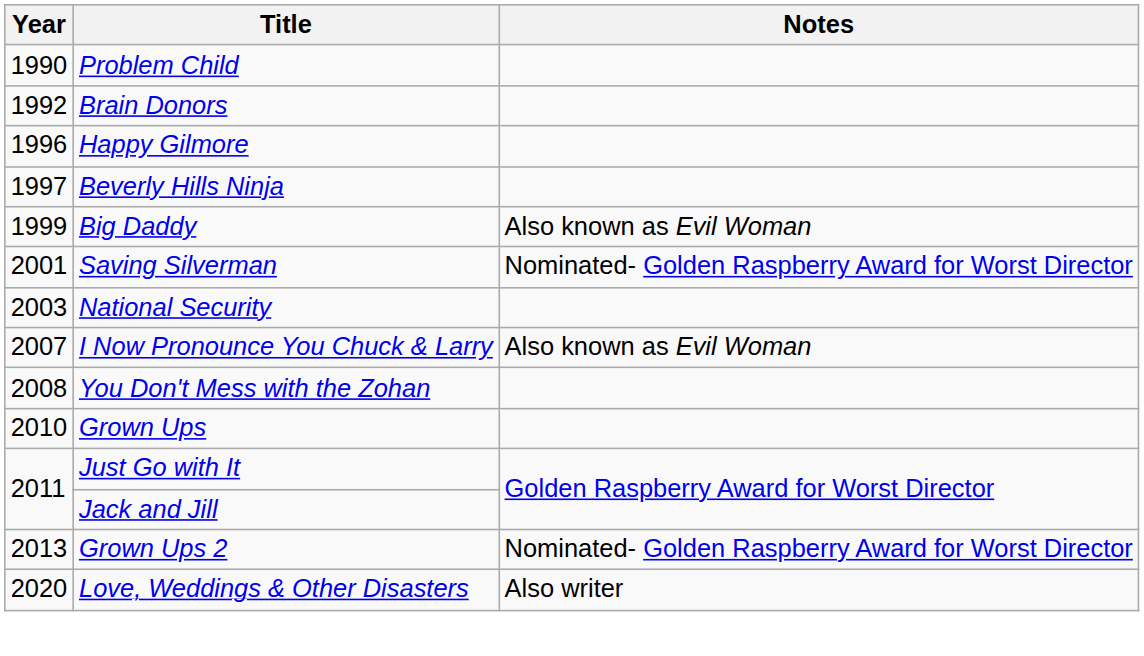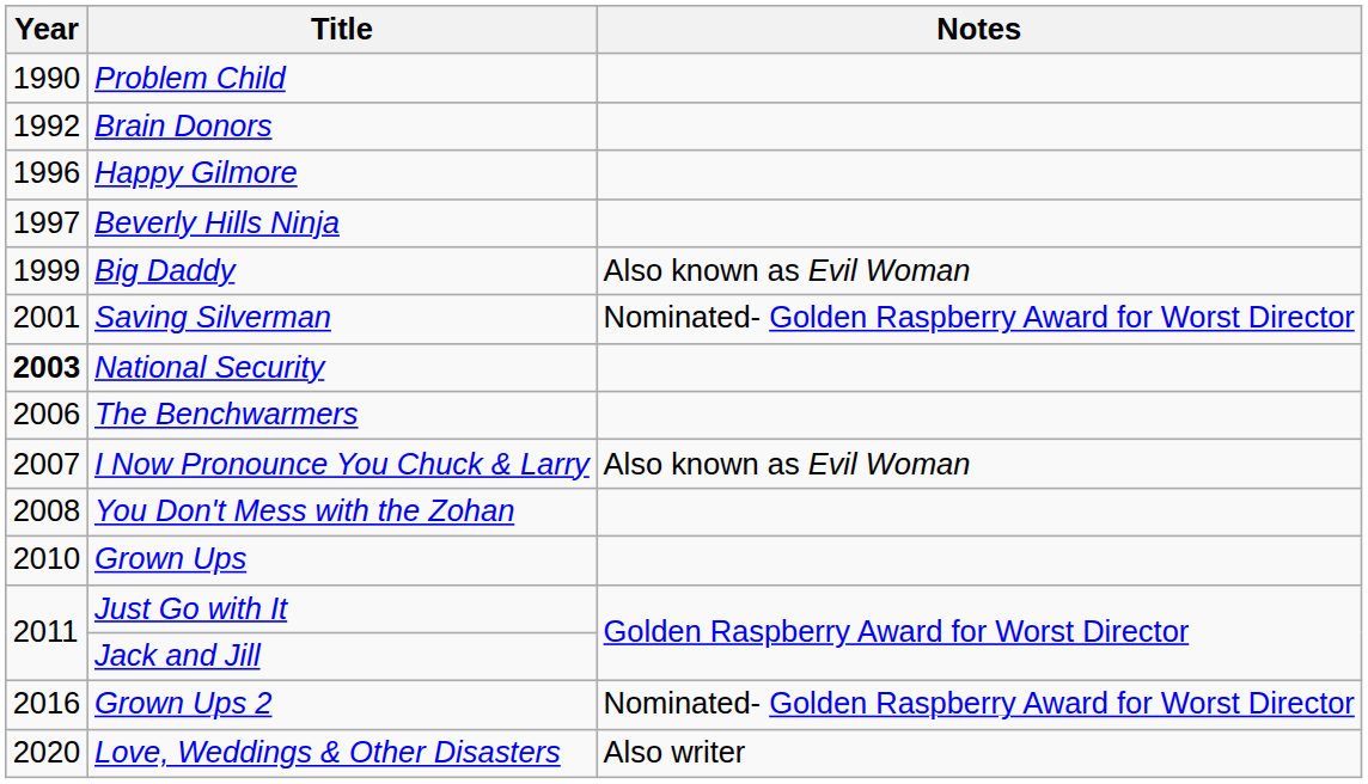 <table class="wikitable">
 <tr>
 <th>Year</th>
 <th>Title</th>
 <th>Notes</th>
 </tr>
 <tr>
 <td>1990</td>
 <td><em><a href='#'>Problem Child</a></em></td>
 <td></td>
 </tr>
 <tr>
 <td>1992</td>
 <td><em><a href='#'>Brain Donors</a></em></td>
 <td></td>
 </tr>
 <tr>
 <td>1996</td>
 <td><em><a href='#'>Happy Gilmore</a></em></td>
 <td></td>
 </tr>
 <tr>
 <td>1997</td>
 <td><em><a href='#'>Beverly Hills Ninja</a></em></td>
 <td></td>
 </tr>
 <tr>
 <td>1999</td>
 <td><em><a href='#'>Big Daddy</a></em></td>
 <td>Also known as <em>Evil Woman</em></td>
 </tr>
 <tr>
 <td>2001</td>
 <td><em><a href='#'>Saving Silverman</a></em></td>
 <td>Nominated- <a href='#'>Golden Raspberry Award for Worst Director</a></td>
 </tr>
 <tr>
-<td>2003</td>
+<td><strong>2003</strong></td>
 <td><em><a href='#'>National Security</a></em></td>
+<td></td>
+</tr>
+<tr>
+<td>2006</td>
+<td><em><a href='#'>The Benchwarmers</a></em></td>
 <td></td>
 </tr>
 <tr>
 <td>2007</td>
 <td><em><a href='#'>I Now Pronounce You Chuck & Larry</a></em></td>
 <td>Also known as <em>Evil Woman</em></td>
 </tr>
 <tr>
 <td>2008</td>
 <td><em><a href='#'>You Don't Mess with the Zohan</a></em></td>
 <td></td>
 </tr>
 <tr>
 <td>2010</td>
 <td><em><a href='#'>Grown Ups</a></em></td>
 <td></td>
 </tr>
 <tr>
 <td rowspan="2">2011</td>
 <td><em><a href='#'>Just Go with It</a></em></td>
 <td rowspan="2"><a href='#'>Golden Raspberry Award for Worst Director</a></td>
 </tr>
 <tr>
 <td><em><a href='#'>Jack and Jill</a></em></td>
 </tr>
 <tr>
-<td>2013</td>
+<td>2016</td>
 <td><em><a href='#'>Grown Ups 2</a></em></td>
 <td>Nominated- <a href='#'>Golden Raspberry Award for Worst Director</a></td>
 </tr>
 <tr>
 <td>2020</td>
 <td><em><a href='#'>Love, Weddings & Other Disasters</a></em></td>
 <td>Also writer</td>
 </tr>
 </table>
